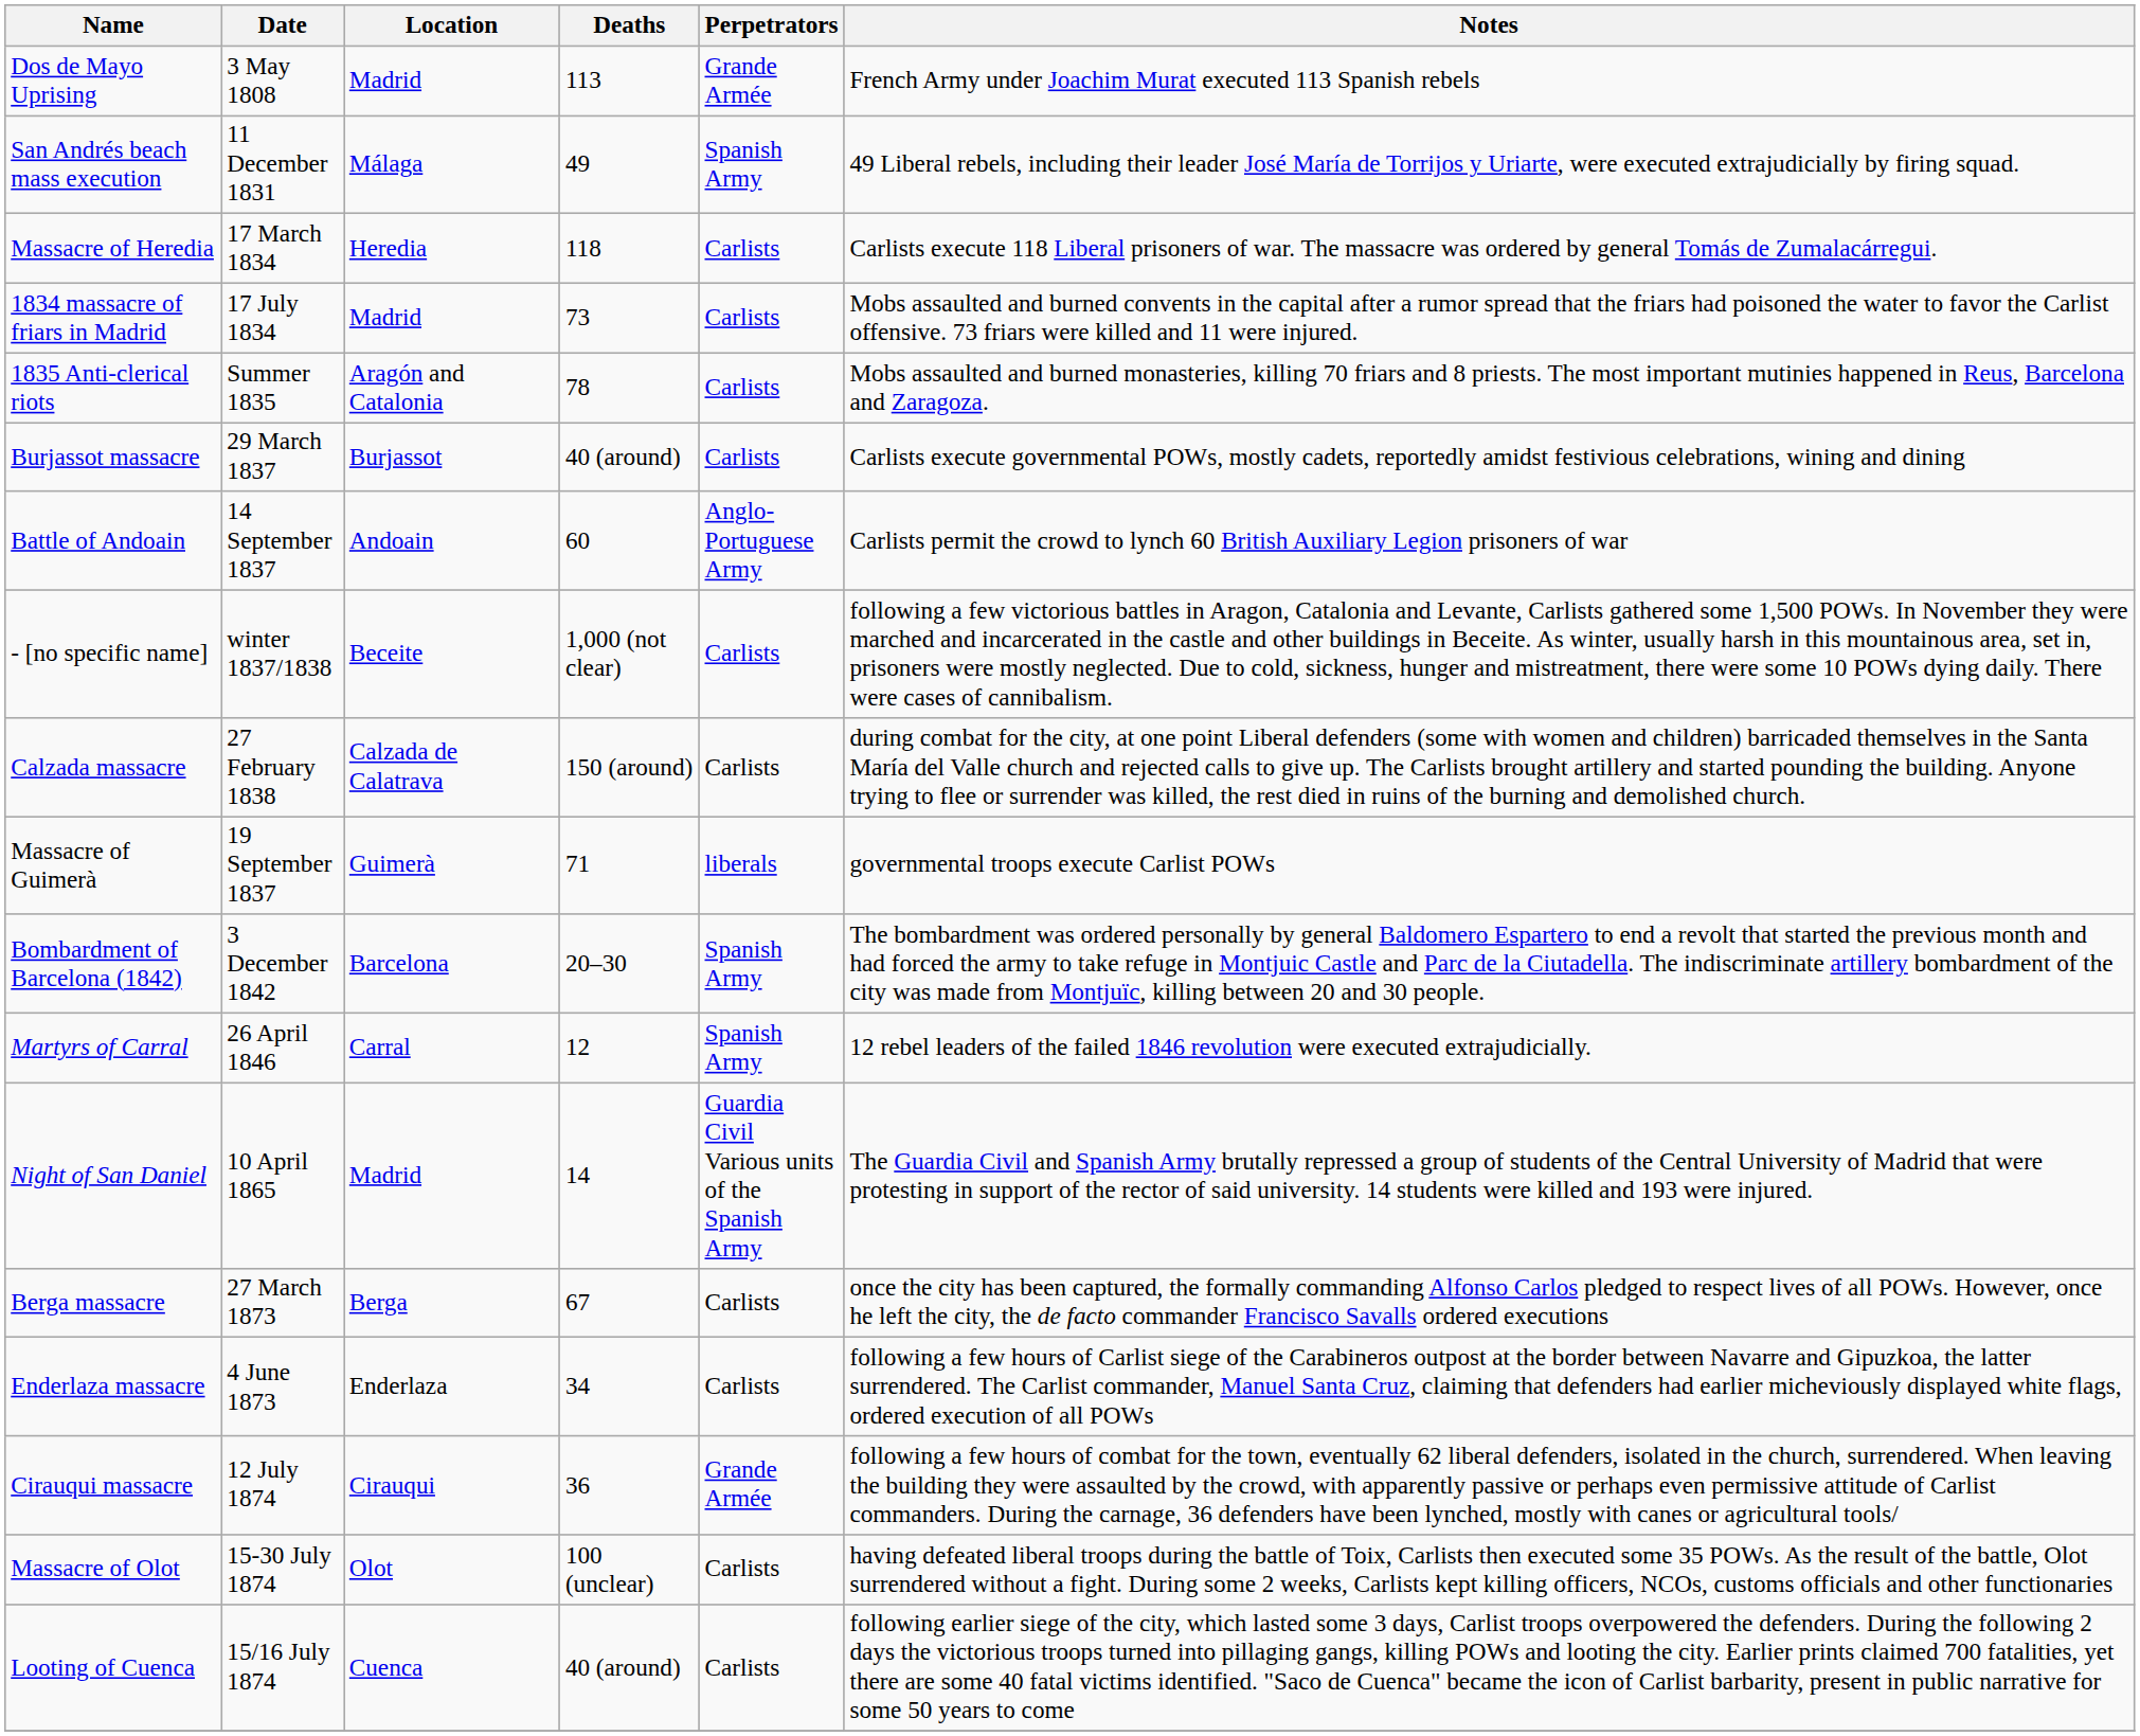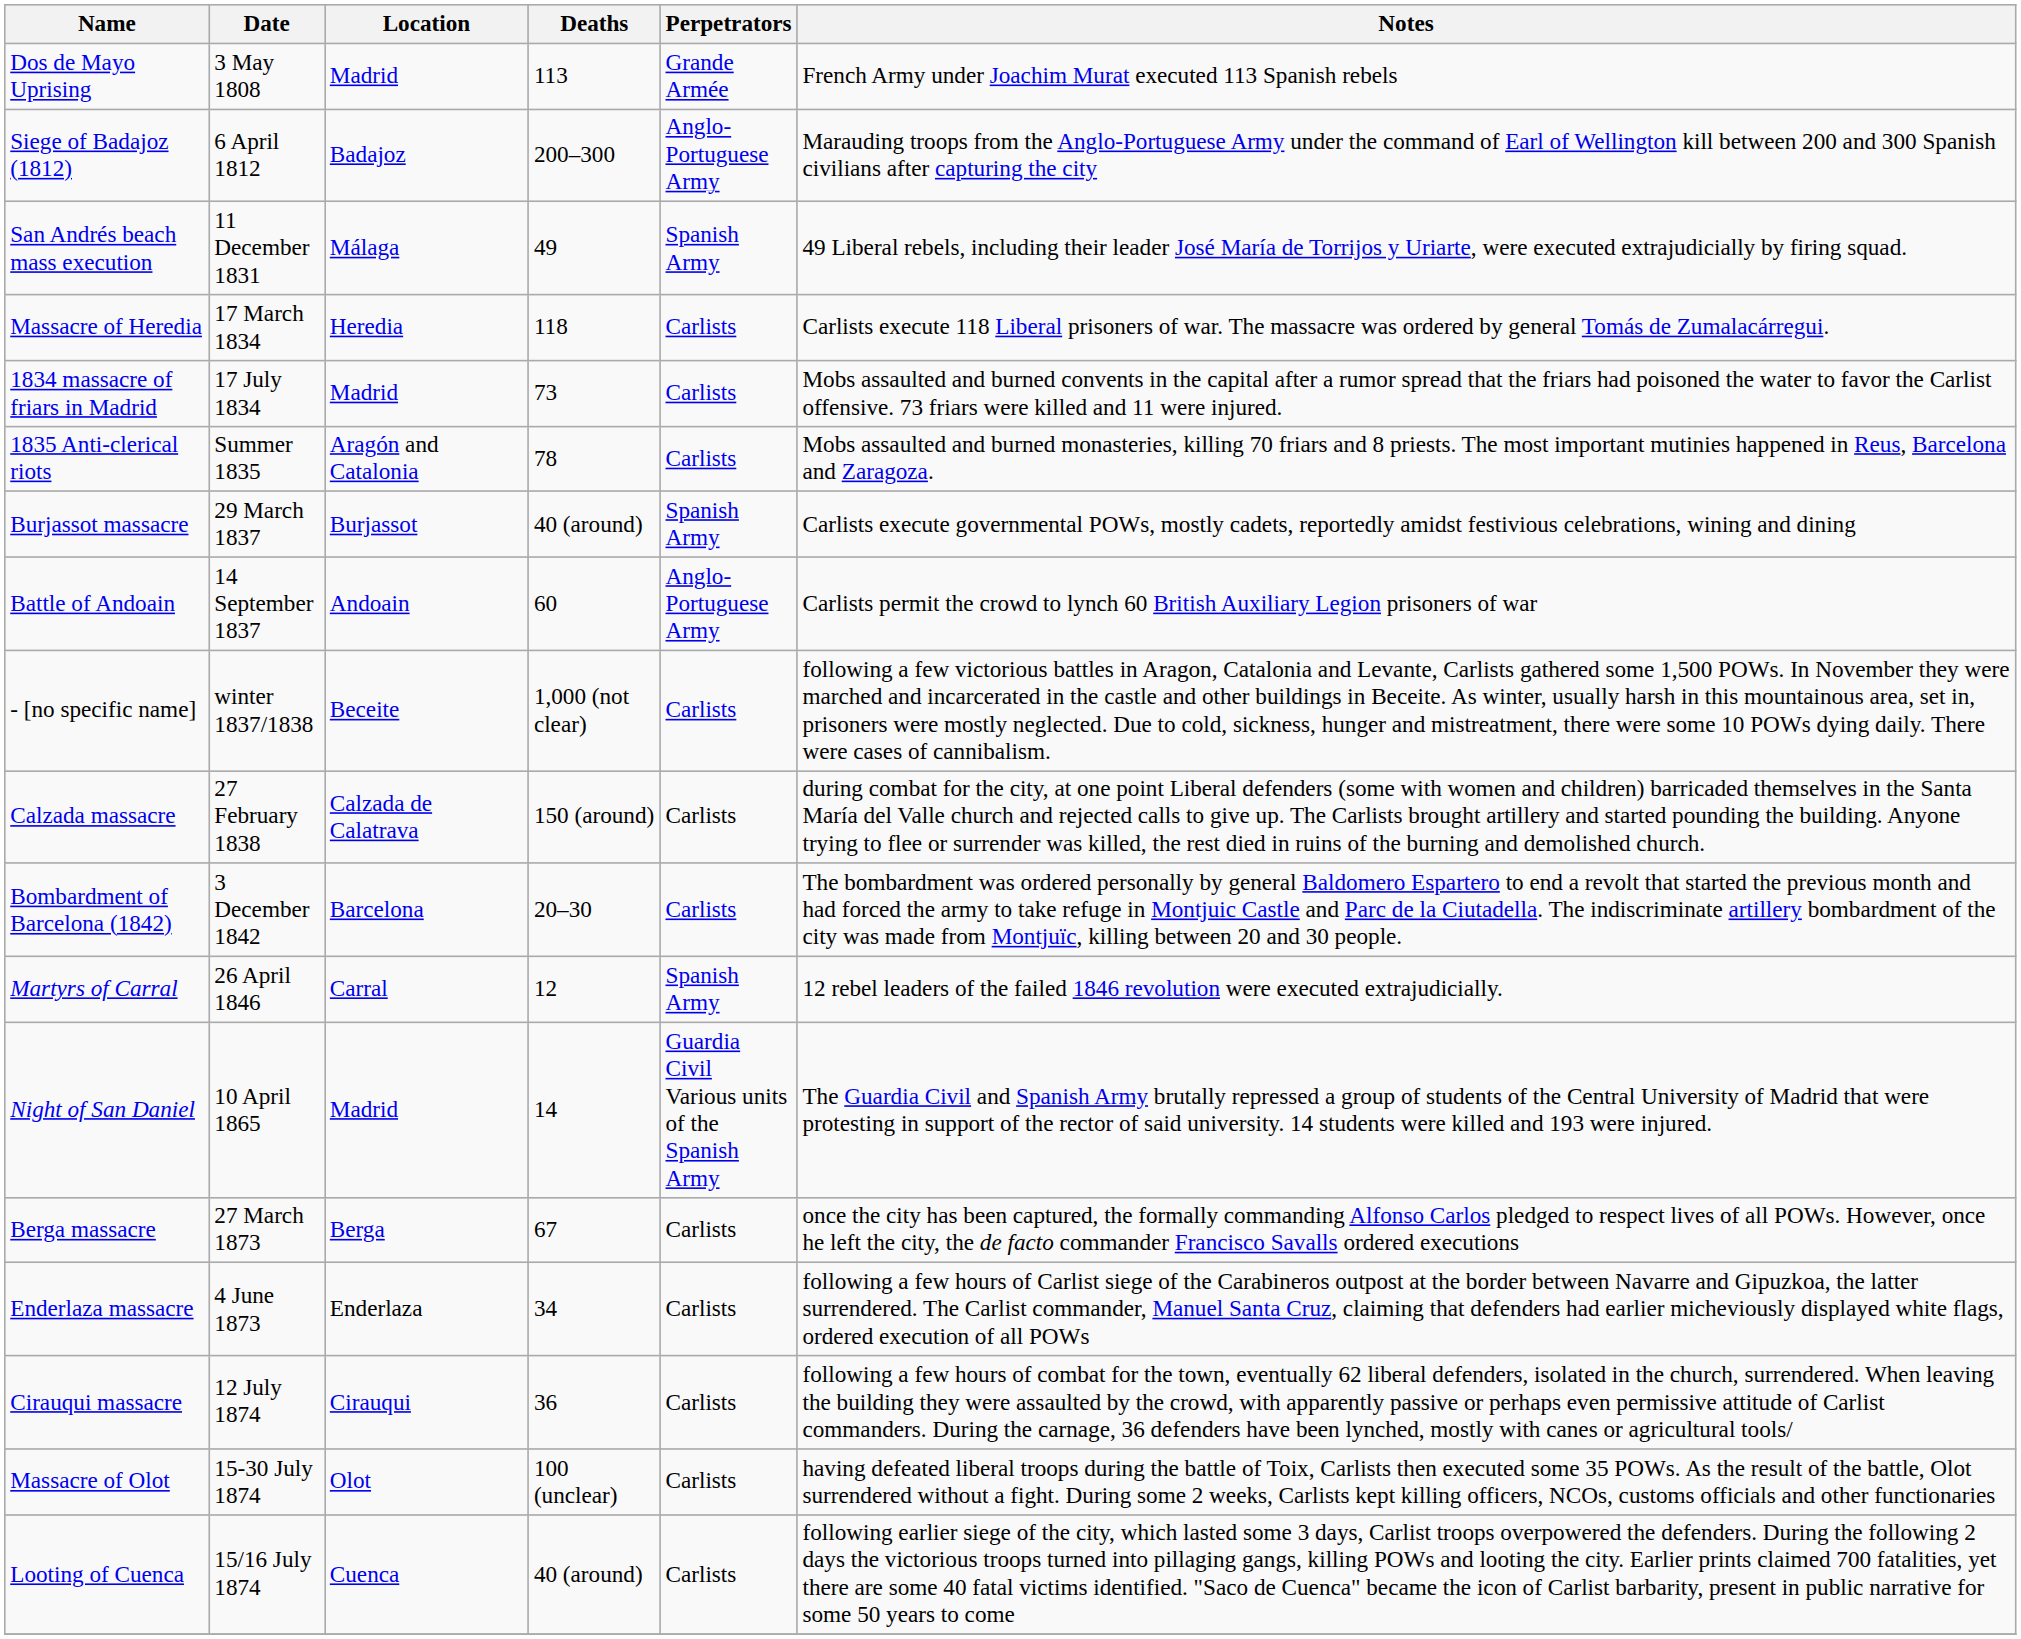 <table class="sortable wikitable" style="font-size:90%;">
 <tr>
 <th style="width:120px;">Name</th>
 <th style="width:65px;">Date</th>
 <th style="width:120px;">Location</th>
 <th style="width:75px;">Deaths</th>
 <th style="width:75px;">Perpetrators</th>
 <th class="unsortable">Notes</th>
 </tr>
 <tr>
 <td><a href='#'>Dos de Mayo Uprising</a></td>
 <td>3 May 1808</td>
 <td><a href='#'>Madrid</a></td>
 <td>113</td>
 <td><a href='#'>Grande Armée</a></td>
 <td>French Army under <a href='#'>Joachim Murat</a> executed 113 Spanish rebels</td>
+</tr>
+<tr>
+<td><a href='#'>Siege of Badajoz (1812)</a></td>
+<td>6 April 1812</td>
+<td><a href='#'>Badajoz</a></td>
+<td>200–300</td>
+<td><a href='#'>Anglo-Portuguese Army</a></td>
+<td>Marauding troops from the <a href='#'>Anglo-Portuguese Army</a> under the command of <a href='#'>Earl of Wellington</a> kill between 200 and 300 Spanish civilians after <a href='#'>capturing the city</a></td>
 </tr>
 <tr>
 <td><a href='#'>San Andrés beach mass execution</a></td>
 <td>11 December 1831</td>
 <td><a href='#'>Málaga</a></td>
 <td>49</td>
 <td><a href='#'>Spanish Army</a></td>
 <td>49 Liberal rebels, including their leader <a href='#'>José María de Torrijos y Uriarte</a>, were executed extrajudicially by firing squad.</td>
 </tr>
 <tr>
 <td><a href='#'>Massacre of Heredia</a></td>
 <td>17 March 1834</td>
 <td><a href='#'>Heredia</a></td>
 <td>118</td>
 <td><a href='#'>Carlists</a></td>
 <td>Carlists execute 118 <a href='#'>Liberal</a> prisoners of war. The massacre was ordered by general <a href='#'>Tomás de Zumalacárregui</a>.</td>
 </tr>
 <tr>
 <td><a href='#'>1834 massacre of friars in Madrid</a></td>
 <td>17 July 1834</td>
 <td><a href='#'>Madrid</a></td>
 <td>73</td>
 <td><a href='#'>Carlists</a></td>
 <td>Mobs assaulted and burned convents in the capital after a rumor spread that the friars had poisoned the water to favor the Carlist offensive. 73 friars were killed and 11 were injured.</td>
 </tr>
 <tr>
 <td><a href='#'>1835 Anti-clerical riots</a></td>
 <td>Summer 1835</td>
 <td><a href='#'>Aragón</a> and <a href='#'>Catalonia</a></td>
 <td>78</td>
 <td><a href='#'>Carlists</a></td>
 <td>Mobs assaulted and burned monasteries, killing 70 friars and 8 priests. The most important mutinies happened in <a href='#'>Reus</a>, <a href='#'>Barcelona</a> and <a href='#'>Zaragoza</a>.</td>
 </tr>
 <tr>
 <td><a href='#'>Burjassot massacre</a></td>
 <td>29 March 1837</td>
 <td><a href='#'>Burjassot</a></td>
 <td>40 (around)</td>
-<td><a href='#'>Carlists</a></td>
+<td><a href='#'>Spanish Army</a></td>
 <td>Carlists execute governmental POWs, mostly cadets, reportedly amidst festivious celebrations, wining and dining</td>
 </tr>
 <tr>
 <td><a href='#'>Battle of Andoain</a></td>
 <td>14 September 1837</td>
 <td><a href='#'>Andoain</a></td>
 <td>60</td>
 <td><a href='#'>Anglo-Portuguese Army</a></td>
 <td>Carlists permit the crowd to lynch 60 <a href='#'>British Auxiliary Legion</a> prisoners of war</td>
 </tr>
 <tr>
 <td>- [no specific name]</td>
 <td>winter 1837/1838</td>
 <td><a href='#'>Beceite</a></td>
 <td>1,000 (not clear)</td>
 <td><a href='#'>Carlists</a></td>
 <td>following a few victorious battles in Aragon, Catalonia and Levante, Carlists gathered some 1,500 POWs. In November they were marched and incarcerated in the castle and other buildings in Beceite. As winter, usually harsh in this mountainous area, set in, prisoners were mostly neglected. Due to cold, sickness, hunger and mistreatment, there were some 10 POWs dying daily. There were cases of cannibalism.</td>
 </tr>
 <tr>
 <td><a href='#'>Calzada massacre</a></td>
 <td>27 February 1838</td>
 <td><a href='#'>Calzada de Calatrava</a></td>
 <td>150 (around)</td>
 <td>Carlists</td>
 <td>during combat for the city, at one point Liberal defenders (some with women and children) barricaded themselves in the Santa María del Valle church and rejected calls to give up. The Carlists brought artillery and started pounding the building. Anyone trying to flee or surrender was killed, the rest died in ruins of the burning and demolished church.</td>
 </tr>
 <tr>
-<td>Massacre of Guimerà</td>
-<td>19 September 1837</td>
-<td><a href='#'>Guimerà</a></td>
-<td>71</td>
-<td><a href='#'>liberals</a></td>
-<td>governmental troops execute Carlist POWs</td>
-</tr>
-<tr>
 <td><a href='#'>Bombardment of Barcelona (1842)</a></td>
 <td>3 December 1842</td>
 <td><a href='#'>Barcelona</a></td>
 <td>20–30</td>
-<td><a href='#'>Spanish Army</a></td>
+<td><a href='#'>Carlists</a></td>
 <td>The bombardment was ordered personally by general <a href='#'>Baldomero Espartero</a> to end a revolt that started the previous month and had forced the army to take refuge in <a href='#'>Montjuic Castle</a> and <a href='#'>Parc de la Ciutadella</a>. The indiscriminate <a href='#'>artillery</a> bombardment of the city was made from <a href='#'>Montjuïc</a>, killing between 20 and 30 people.</td>
 </tr>
 <tr>
 <td><em><a href='#'>Martyrs of Carral</a></em></td>
 <td>26 April 1846</td>
 <td><a href='#'>Carral</a></td>
 <td>12</td>
 <td><a href='#'>Spanish Army</a></td>
 <td>12 rebel leaders of the failed <a href='#'>1846 revolution</a> were executed extrajudicially.</td>
 </tr>
 <tr>
 <td><em><a href='#'>Night of San Daniel</a></em></td>
 <td>10 April 1865</td>
 <td><a href='#'>Madrid</a></td>
 <td>14</td>
 <td><a href='#'>Guardia Civil</a><br>Various units of the <a href='#'>Spanish Army</a></td>
 <td>The <a href='#'>Guardia Civil</a> and <a href='#'>Spanish Army</a> brutally repressed a group of students of the Central University of Madrid that were protesting in support of the rector of said university. 14 students were killed and 193 were injured.</td>
 </tr>
 <tr>
 <td><a href='#'>Berga massacre</a></td>
 <td>27 March 1873</td>
 <td><a href='#'>Berga</a></td>
 <td>67</td>
 <td>Carlists</td>
 <td>once the city has been captured, the formally commanding <a href='#'>Alfonso Carlos</a> pledged to respect lives of all POWs. However, once he left the city, the <em>de facto</em> commander <a href='#'>Francisco Savalls</a> ordered executions</td>
 </tr>
 <tr>
 <td><a href='#'>Enderlaza massacre</a></td>
 <td>4 June 1873</td>
 <td>Enderlaza</td>
 <td>34</td>
 <td>Carlists</td>
 <td>following a few hours of Carlist siege of the Carabineros outpost at the border between Navarre and Gipuzkoa, the latter surrendered. The Carlist commander, <a href='#'>Manuel Santa Cruz</a>, claiming that defenders had earlier micheviously displayed white flags, ordered execution of all POWs</td>
 </tr>
 <tr>
 <td><a href='#'>Cirauqui massacre</a></td>
 <td>12 July 1874</td>
 <td><a href='#'>Cirauqui</a></td>
 <td>36</td>
-<td><a href='#'>Grande Armée</a></td>
+<td>Carlists</td>
 <td>following a few hours of combat for the town, eventually 62 liberal defenders, isolated in the church, surrendered. When leaving the building they were assaulted by the crowd, with apparently passive or perhaps even permissive attitude of Carlist commanders. During the carnage, 36 defenders have been lynched, mostly with canes or agricultural tools/</td>
 </tr>
 <tr>
 <td><a href='#'>Massacre of Olot</a></td>
 <td>15-30 July 1874</td>
 <td><a href='#'>Olot</a></td>
 <td> 100 (unclear)</td>
 <td>Carlists</td>
 <td>having defeated liberal troops during the battle of Toix, Carlists then executed some 35 POWs. As the result of the battle, Olot surrendered without a fight. During some 2 weeks, Carlists kept killing officers, NCOs, customs officials and other functionaries</td>
 </tr>
 <tr>
 <td><a href='#'>Looting of Cuenca</a></td>
 <td>15/16 July 1874</td>
 <td><a href='#'>Cuenca</a></td>
 <td>40 (around)</td>
 <td>Carlists</td>
 <td>following earlier siege of the city, which lasted some 3 days, Carlist troops overpowered the defenders. During the following 2 days the victorious troops turned into pillaging gangs, killing POWs and looting the city. Earlier prints claimed 700 fatalities, yet there are some 40 fatal victims identified. "Saco de Cuenca" became the icon of Carlist barbarity, present in public narrative for some 50 years to come</td>
 </tr>
 <tr>
 </tr>
 </table>
